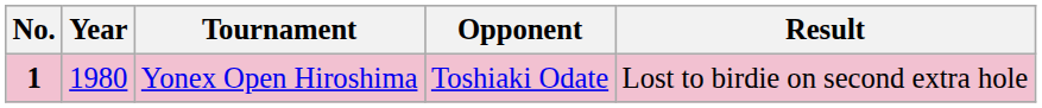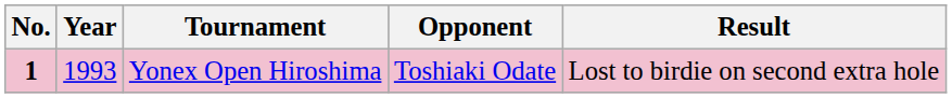 <table class="wikitable" style="font-size:95%;">
 <tr>
 <th>No.</th>
 <th>Year</th>
 <th>Tournament</th>
 <th>Opponent</th>
 <th>Result</th>
 </tr>
 <tr style="background:#F2C1D1;">
 <td align=center><strong>1</strong></td>
-<td><a href='#'>1980</a></td>
+<td><a href='#'>1993</a></td>
 <td><a href='#'>Yonex Open Hiroshima</a></td>
 <td> <a href='#'>Toshiaki Odate</a></td>
 <td>Lost to birdie on second extra hole</td>
 </tr>
 </table>
